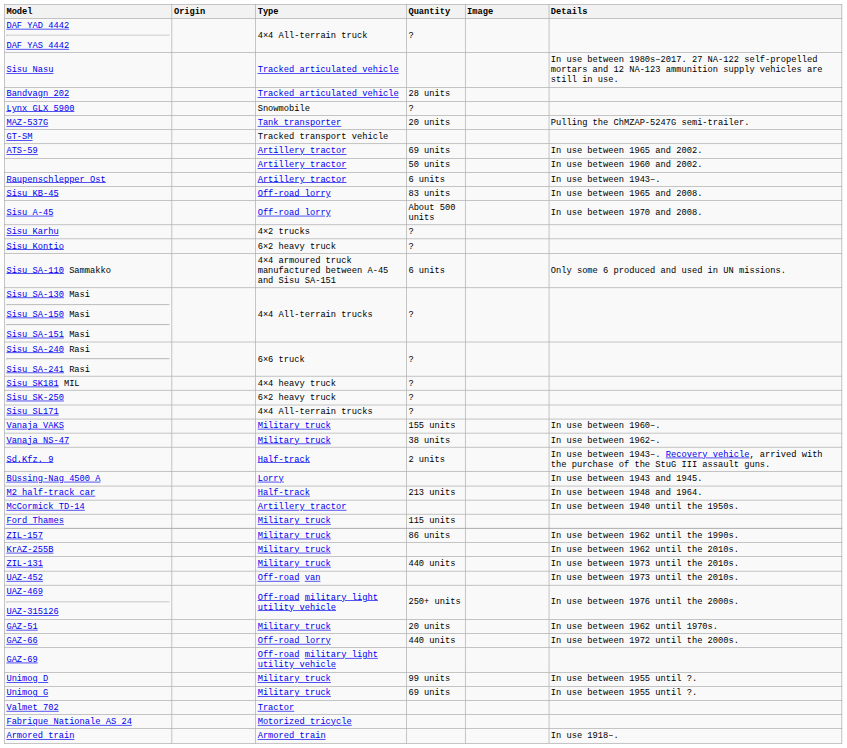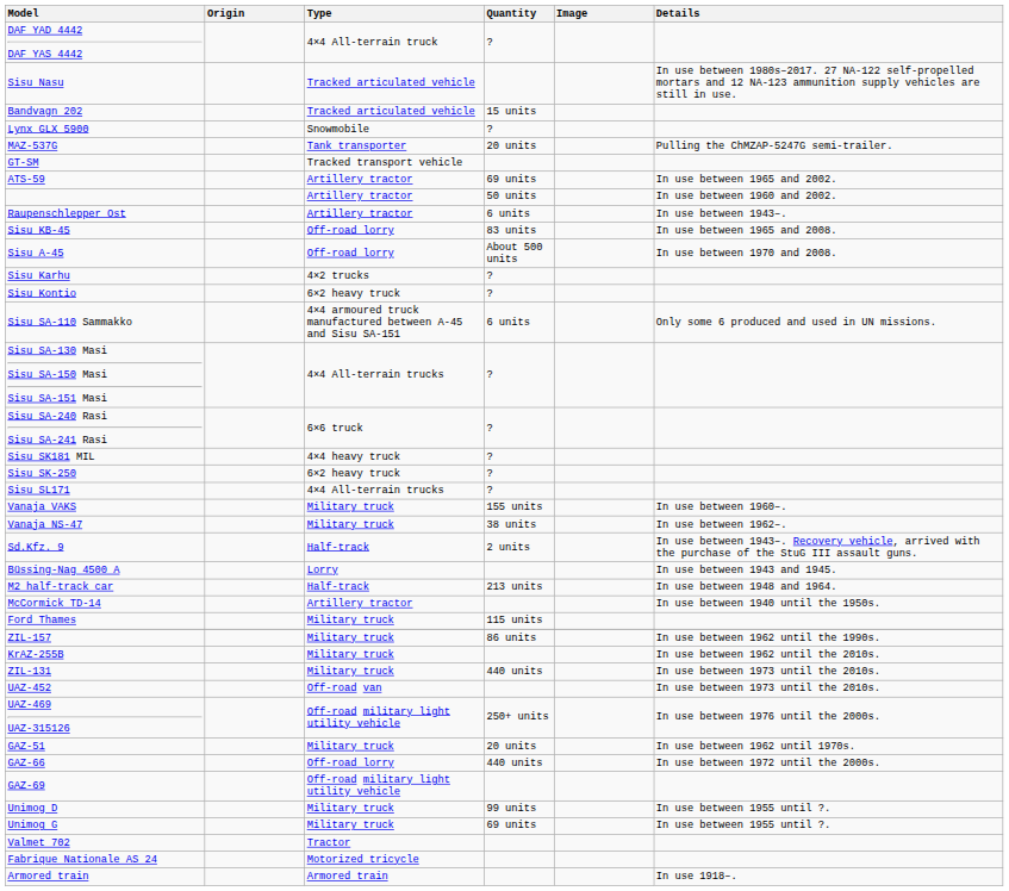 <table class="wikitable sortable">
 <tr>
 <th style="text-align: left; width:20%;">Model</th>
 <th style="text-align: left; width:10%;">Origin</th>
 <th style="text-align: left; width:18%;">Type</th>
 <th style="text-align: left; width:7%;">Quantity</th>
 <th style="text-align: left; width:10%;">Image</th>
 <th style="text-align: left; width:35%;">Details</th>
 </tr>
 <tr>
 <td><a href='#'>DAF YAD 4442</a><hr><a href='#'>DAF YAS 4442</a></td>
 <td></td>
 <td>4×4 All-terrain truck</td>
 <td>?</td>
 <td></td>
 <td></td>
 </tr>
 <tr>
 <td><a href='#'>Sisu Nasu</a></td>
 <td></td>
 <td><a href='#'>Tracked articulated vehicle</a></td>
 <td></td>
 <td></td>
 <td>In use between 1980s–2017. 27 NA-122 self-propelled mortars and 12 NA-123 ammunition supply vehicles are still in use.</td>
 </tr>
 <tr>
 <td><a href='#'>Bandvagn 202</a></td>
 <td></td>
 <td><a href='#'>Tracked articulated vehicle</a></td>
-<td>28 units</td>
+<td>15 units</td>
 <td></td>
 <td></td>
 </tr>
 <tr>
 <td><a href='#'>Lynx GLX 5900</a></td>
 <td><br></td>
 <td>Snowmobile</td>
 <td>?</td>
 <td></td>
 <td></td>
 </tr>
 <tr>
 <td><a href='#'>MAZ-537G</a></td>
 <td></td>
 <td><a href='#'>Tank transporter</a></td>
 <td>20 units</td>
 <td></td>
 <td>Pulling the ChMZAP-5247G semi-trailer.</td>
 </tr>
 <tr>
 <td><a href='#'>GT-SM</a></td>
 <td></td>
 <td>Tracked transport vehicle</td>
 <td></td>
 <td></td>
 <td></td>
 </tr>
 <tr>
 <td><a href='#'>ATS-59</a></td>
 <td></td>
 <td><a href='#'>Artillery tractor</a></td>
 <td>69 units</td>
 <td></td>
 <td>In use between 1965 and 2002.</td>
 </tr>
 <tr>
 <td></td>
 <td></td>
 <td><a href='#'>Artillery tractor</a></td>
 <td>50 units</td>
 <td></td>
 <td>In use between 1960 and 2002.</td>
 </tr>
 <tr>
 <td><a href='#'>Raupenschlepper Ost</a></td>
 <td></td>
 <td><a href='#'>Artillery tractor</a></td>
 <td>6 units</td>
 <td></td>
 <td>In use between 1943–.</td>
 </tr>
 <tr>
 <td><a href='#'>Sisu KB-45</a></td>
 <td></td>
 <td><a href='#'>Off-road lorry</a></td>
 <td>83 units</td>
 <td></td>
 <td>In use between 1965 and 2008.</td>
 </tr>
 <tr>
 <td><a href='#'>Sisu A-45</a></td>
 <td></td>
 <td><a href='#'>Off-road lorry</a></td>
 <td>About 500 units</td>
 <td></td>
 <td>In use between 1970 and 2008.</td>
 </tr>
 <tr>
 <td><a href='#'>Sisu Karhu</a></td>
 <td></td>
 <td>4×2 trucks</td>
 <td>?</td>
 <td></td>
 <td></td>
 </tr>
 <tr>
 <td><a href='#'>Sisu Kontio</a></td>
 <td></td>
 <td>6×2 heavy truck</td>
 <td>?</td>
 <td></td>
 <td></td>
 </tr>
 <tr>
 <td><a href='#'>Sisu SA-110</a> Sammakko</td>
 <td></td>
 <td>4×4 armoured truck manufactured between A-45 and Sisu SA-151</td>
 <td>6 units</td>
 <td></td>
 <td>Only some 6 produced and used in UN missions.</td>
 </tr>
 <tr>
 <td><a href='#'>Sisu SA-130</a> Masi<hr><a href='#'>Sisu SA-150</a> Masi<hr><a href='#'>Sisu SA-151</a> Masi</td>
 <td></td>
 <td>4×4 All-terrain trucks</td>
 <td>?</td>
 <td></td>
 <td></td>
 </tr>
 <tr>
 <td><a href='#'>Sisu SA-240</a> Rasi<hr><a href='#'>Sisu SA-241</a> Rasi</td>
 <td></td>
 <td>6×6 truck</td>
 <td>?</td>
 <td></td>
 <td></td>
 </tr>
 <tr>
 <td><a href='#'>Sisu SK181</a> MIL</td>
 <td></td>
 <td>4×4 heavy truck</td>
 <td>?</td>
 <td></td>
 <td></td>
 </tr>
 <tr>
 <td><a href='#'>Sisu SK-250</a></td>
 <td></td>
 <td>6×2 heavy truck</td>
 <td>?</td>
 <td></td>
 <td></td>
 </tr>
 <tr>
 <td><a href='#'>Sisu SL171</a></td>
 <td></td>
 <td>4×4 All-terrain trucks</td>
 <td>?</td>
 <td></td>
 <td></td>
 </tr>
 <tr>
 <td><a href='#'>Vanaja VAKS</a></td>
 <td></td>
 <td><a href='#'>Military truck</a></td>
 <td>155 units</td>
 <td></td>
 <td>In use between 1960–.</td>
 </tr>
 <tr>
 <td><a href='#'>Vanaja NS-47</a></td>
 <td></td>
 <td><a href='#'>Military truck</a></td>
 <td>38 units</td>
 <td></td>
 <td>In use between 1962–.</td>
 </tr>
 <tr>
 <td><a href='#'>Sd.Kfz. 9</a></td>
 <td></td>
 <td><a href='#'>Half-track</a></td>
 <td>2 units</td>
 <td></td>
 <td>In use between 1943–. <a href='#'>Recovery vehicle</a>, arrived with the purchase of the StuG III assault guns.</td>
 </tr>
 <tr>
 <td><a href='#'>Büssing-Nag 4500 A</a></td>
 <td></td>
 <td><a href='#'>Lorry</a></td>
 <td></td>
 <td></td>
 <td>In use between 1943 and 1945.</td>
 </tr>
 <tr>
 <td><a href='#'>M2 half-track car</a></td>
 <td></td>
 <td><a href='#'>Half-track</a></td>
 <td>213 units</td>
 <td></td>
 <td>In use between 1948 and 1964.</td>
 </tr>
 <tr>
 <td><a href='#'>McCormick TD-14</a></td>
 <td></td>
 <td><a href='#'>Artillery tractor</a></td>
 <td></td>
 <td></td>
 <td>In use between 1940 until the 1950s.</td>
 </tr>
 <tr>
 <td><a href='#'>Ford Thames</a></td>
 <td></td>
 <td><a href='#'>Military truck</a></td>
 <td>115 units</td>
 <td></td>
 <td></td>
 </tr>
 <tr>
 </tr>
 <tr>
 <td><a href='#'>ZIL-157</a></td>
 <td></td>
 <td><a href='#'>Military truck</a></td>
 <td>86 units</td>
 <td></td>
 <td>In use between 1962 until the 1990s.</td>
 </tr>
 <tr>
 <td><a href='#'>KrAZ-255B</a></td>
 <td></td>
 <td><a href='#'>Military truck</a></td>
 <td></td>
 <td></td>
 <td>In use between 1962 until the 2010s.</td>
 </tr>
 <tr>
 <td><a href='#'>ZIL-131</a></td>
 <td></td>
 <td><a href='#'>Military truck</a></td>
 <td>440 units</td>
 <td></td>
 <td>In use between 1973 until the 2010s.</td>
 </tr>
 <tr>
 <td><a href='#'>UAZ-452</a></td>
 <td></td>
 <td><a href='#'>Off-road</a> <a href='#'>van</a></td>
 <td></td>
 <td></td>
 <td>In use between 1973 until the 2010s.</td>
 </tr>
 <tr>
 <td><a href='#'>UAZ-469</a><hr><a href='#'>UAZ-315126</a></td>
 <td></td>
 <td><a href='#'>Off-road</a> <a href='#'>military light utility vehicle</a></td>
 <td>250+ units</td>
 <td></td>
 <td>In use between 1976 until the 2000s.</td>
 </tr>
 <tr>
 <td><a href='#'>GAZ-51</a></td>
 <td></td>
 <td><a href='#'>Military truck</a></td>
 <td>20 units</td>
 <td></td>
 <td>In use between 1962 until 1970s.</td>
 </tr>
 <tr>
 <td><a href='#'>GAZ-66</a></td>
 <td></td>
 <td><a href='#'>Off-road lorry</a></td>
 <td>440 units</td>
 <td></td>
 <td>In use between 1972 until the 2000s.</td>
 </tr>
 <tr>
 <td><a href='#'>GAZ-69</a></td>
 <td></td>
 <td><a href='#'>Off-road</a> <a href='#'>military light utility vehicle</a></td>
 <td></td>
 <td></td>
 <td></td>
 </tr>
 <tr>
 <td><a href='#'>Unimog D</a></td>
 <td></td>
 <td><a href='#'>Military truck</a></td>
 <td>99 units</td>
 <td></td>
 <td>In use between 1955 until ?.</td>
 </tr>
 <tr>
 <td><a href='#'>Unimog G</a></td>
 <td></td>
 <td><a href='#'>Military truck</a></td>
 <td>69 units</td>
 <td></td>
 <td>In use between 1955 until ?.</td>
 </tr>
 <tr>
 <td><a href='#'>Valmet 702</a></td>
 <td></td>
 <td><a href='#'>Tractor</a></td>
 <td></td>
 <td></td>
 <td></td>
 </tr>
 <tr>
 <td><a href='#'>Fabrique Nationale AS 24</a></td>
 <td></td>
 <td><a href='#'>Motorized tricycle</a></td>
 <td></td>
 <td></td>
 <td></td>
 </tr>
 <tr>
 <td><a href='#'>Armored train</a></td>
 <td></td>
 <td><a href='#'>Armored train</a></td>
 <td></td>
 <td></td>
 <td>In use 1918–.</td>
 </tr>
 </table>
